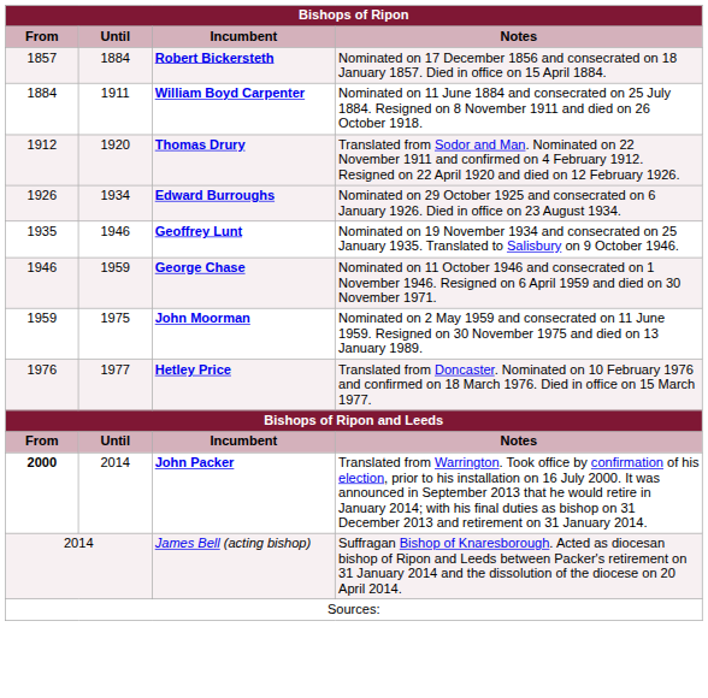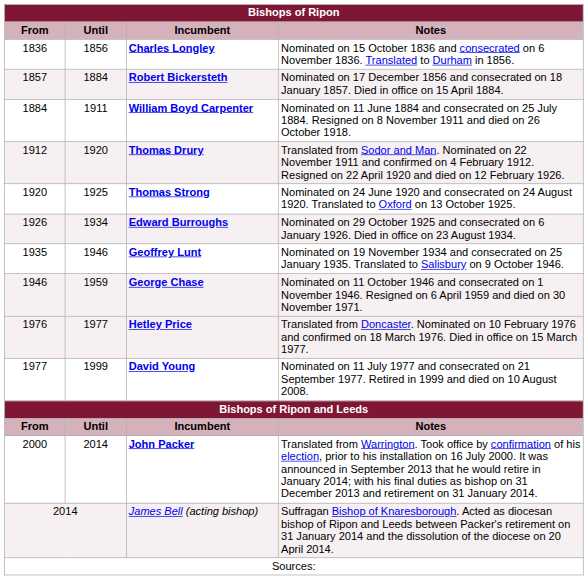 <table class="wikitable" style="width:95%;" border="1" cellpadding="2">
 <tr>
 <th colspan="4" style="background-color: #7F1734; color: white;">Bishops of Ripon</th>
 </tr>
 <tr align=top>
 <th style="background-color:#D4B1BB" width="10%">From</th>
 <th style="background-color:#D4B1BB" width="10%">Until</th>
 <th style="background-color:#D4B1BB" width="25%">Incumbent</th>
 <th style="background-color:#D4B1BB" width="50%">Notes</th>
+</tr>
+<tr valign="top" style="background-color: white;">
+<td align="center">1836</td>
+<td align="center">1856</td>
+<td><strong><a href='#'>Charles Longley</a></strong></td>
+<td>Nominated on 15 October 1836 and <a href='#'>consecrated</a> on 6 November 1836. <a href='#'>Translated</a> to <a href='#'>Durham</a> in 1856.</td>
 </tr>
 <tr valign="top" style="background-color: #F7F0F2;">
 <td align="center">1857</td>
 <td align="center">1884</td>
 <td><strong><a href='#'>Robert Bickersteth</a></strong></td>
 <td>Nominated on 17 December 1856 and consecrated on 18 January 1857. Died in office on 15 April 1884.</td>
 </tr>
 <tr valign="top" style="background-color: white;">
 <td align="center">1884</td>
 <td align="center">1911</td>
 <td><strong><a href='#'>William Boyd Carpenter</a></strong></td>
 <td>Nominated on 11 June 1884 and consecrated on 25 July 1884. Resigned on 8 November 1911 and died on 26 October 1918.</td>
 </tr>
 <tr valign="top" style="background-color: #F7F0F2;">
 <td align="center">1912</td>
 <td align="center">1920</td>
 <td><strong><a href='#'>Thomas Drury</a></strong></td>
 <td>Translated from <a href='#'>Sodor and Man</a>. Nominated on 22 November 1911 and confirmed on 4 February 1912. Resigned on 22 April 1920 and died on 12 February 1926.</td>
 </tr>
+<tr valign="top" style="background-color: white;">
+<td align="center">1920</td>
+<td align="center">1925</td>
+<td><strong><a href='#'>Thomas Strong</a></strong></td>
+<td>Nominated on 24 June 1920 and consecrated on 24 August 1920. Translated to <a href='#'>Oxford</a> on 13 October 1925.</td>
+</tr>
 <tr valign="top" style="background-color: #F7F0F2;">
 <td align="center">1926</td>
 <td align="center">1934</td>
 <td><strong><a href='#'>Edward Burroughs</a></strong></td>
 <td>Nominated on 29 October 1925 and consecrated on 6 January 1926. Died in office on 23 August 1934.</td>
 </tr>
 <tr valign="top" style="background-color: white;">
 <td align="center">1935</td>
 <td align="center">1946</td>
 <td><strong><a href='#'>Geoffrey Lunt</a></strong></td>
 <td>Nominated on 19 November 1934 and consecrated on 25 January 1935. Translated to <a href='#'>Salisbury</a> on 9 October 1946.</td>
 </tr>
 <tr valign="top" style="background-color: #F7F0F2;">
 <td align="center">1946</td>
 <td align="center">1959</td>
 <td><strong><a href='#'>George Chase</a></strong></td>
 <td>Nominated on 11 October 1946 and consecrated on 1 November 1946. Resigned on 6 April 1959 and died on 30 November 1971.</td>
 </tr>
-<tr valign="top" style="background-color: white;">
-<td align="center">1959</td>
-<td align="center">1975</td>
-<td><strong><a href='#'>John Moorman</a></strong></td>
-<td>Nominated on 2 May 1959 and consecrated on 11 June 1959. Resigned on 30 November 1975 and died on 13 January 1989.</td>
-</tr>
 <tr valign="top" style="background-color: #F7F0F2;">
 <td align="center">1976</td>
 <td align="center">1977</td>
 <td><strong><a href='#'>Hetley Price</a></strong></td>
 <td>Translated from <a href='#'>Doncaster</a>. Nominated on 10 February 1976 and confirmed on 18 March 1976. Died in office on 15 March 1977.</td>
+</tr>
+<tr valign="top" style="background-color: white;">
+<td align="center">1977</td>
+<td align="center">1999</td>
+<td><strong><a href='#'>David Young</a></strong></td>
+<td>Nominated on 11 July 1977 and consecrated on 21 September 1977. Retired in 1999 and died on 10 August 2008.</td>
 </tr>
 <tr align=top>
 <th colspan="4" style="background-color: #7F1734; color: white;">Bishops of Ripon and Leeds</th>
 </tr>
 <tr align=top>
 <th style="background-color:#D4B1BB" width="10%">From</th>
 <th style="background-color:#D4B1BB" width="10%">Until</th>
 <th style="background-color:#D4B1BB" width="25%">Incumbent</th>
 <th style="background-color:#D4B1BB" width="50%">Notes</th>
 </tr>
 <tr valign="top" style="background-color: white;">
-<td align="center"><strong>2000</strong></td>
+<td align="center">2000</td>
 <td align="center">2014</td>
 <td><strong><a href='#'>John Packer</a></strong></td>
 <td>Translated from <a href='#'>Warrington</a>. Took office by <a href='#'>confirmation</a> of his <a href='#'>election</a>, prior to his installation on 16 July 2000. It was announced in September 2013 that he would retire in January 2014; with his final duties as bishop on 31 December 2013 and retirement on 31 January 2014.</td>
 </tr>
 <tr valign="top" style="background-color: #F7F0F2;">
 <td align="center" colspan="2">2014</td>
 <td><em><a href='#'>James Bell</a> (acting bishop)</em></td>
 <td>Suffragan <a href='#'>Bishop of Knaresborough</a>. Acted as diocesan bishop of Ripon and Leeds between Packer's retirement on 31 January 2014 and the dissolution of the diocese on 20 April 2014.</td>
 </tr>
 <tr valign="top" style="background-color: white;">
 <td colspan="4" style="text-align: center;">Sources:</td>
 </tr>
 </table>
